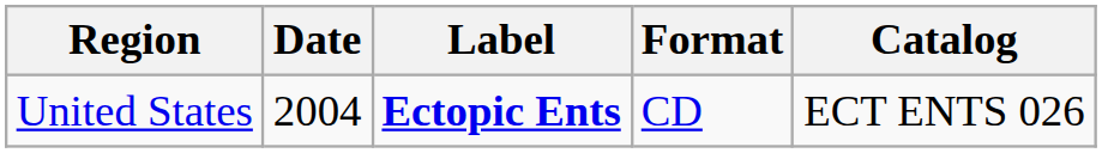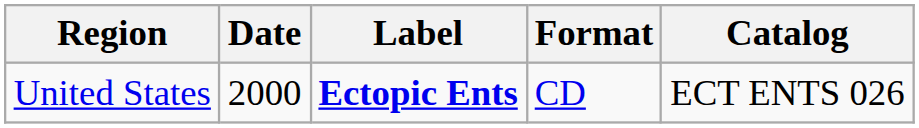 <table class="wikitable">
 <tr>
 <th>Region</th>
 <th>Date</th>
 <th>Label</th>
 <th>Format</th>
 <th>Catalog</th>
 </tr>
 <tr>
 <td><a href='#'>United States</a></td>
-<td>2004</td>
+<td>2000</td>
 <td><strong><a href='#'>Ectopic Ents</a></strong></td>
 <td><a href='#'>CD</a></td>
 <td>ECT ENTS 026</td>
 </tr>
 </table>
